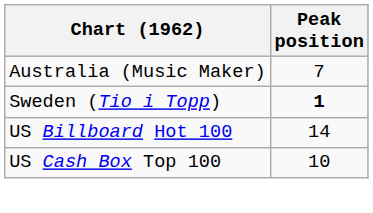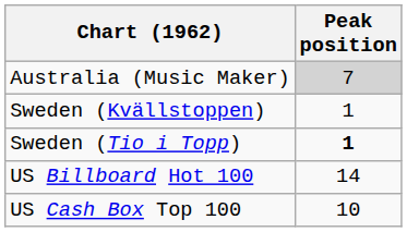 <table class="wikitable sortable">
 <tr>
 <th>Chart (1962)</th>
 <th>Peak<br>position</th>
 </tr>
 <tr>
 <td>Australia (Music Maker)</td>
-<td align="center">7</td>
+<td align="center" style="background: lightgrey;">7</td>
+</tr>
+<tr>
+<td>Sweden (<a href='#'>Kvällstoppen</a>)</td>
+<td style="text-align:center;">1</td>
 </tr>
 <tr>
 <td>Sweden (<em><a href='#'>Tio i Topp</a></em>)</td>
 <td style="text-align:center;"><strong>1</strong></td>
 </tr>
 <tr>
 <td>US <em><a href='#'>Billboard</a></em> <a href='#'>Hot 100</a></td>
 <td style="text-align:center;">14</td>
 </tr>
 <tr>
 <td>US <a href='#'><em>Cash Box</em></a> Top 100</td>
 <td align="center">10</td>
 </tr>
 </table>
